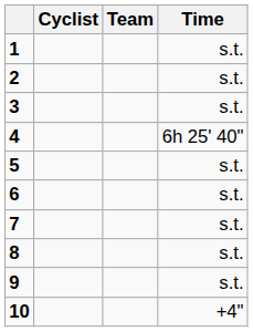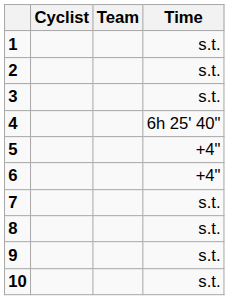 <table class="wikitable">
 <tr style="background:#ccccff;">
 <th></th>
 <th>Cyclist</th>
 <th>Team</th>
 <th>Time</th>
 </tr>
 <tr>
 <td><strong>1</strong></td>
 <td></td>
 <td></td>
 <td align=right>s.t.</td>
 </tr>
 <tr>
 <td><strong>2</strong></td>
 <td></td>
 <td></td>
 <td align=right>s.t.</td>
 </tr>
 <tr>
 <td><strong>3</strong></td>
 <td></td>
 <td></td>
 <td align=right>s.t.</td>
 </tr>
 <tr>
 <td><strong>4</strong></td>
 <td></td>
 <td></td>
 <td align=right>6h 25' 40"</td>
 </tr>
 <tr>
 <td><strong>5</strong></td>
 <td></td>
 <td></td>
-<td align=right>s.t.</td>
+<td align=right>+4"</td>
 </tr>
 <tr>
 <td><strong>6</strong></td>
 <td></td>
 <td></td>
-<td align=right>s.t.</td>
+<td align=right>+4"</td>
 </tr>
 <tr>
 <td><strong>7</strong></td>
 <td></td>
 <td></td>
 <td align=right>s.t.</td>
 </tr>
 <tr>
 <td><strong>8</strong></td>
 <td></td>
 <td></td>
 <td align=right>s.t.</td>
 </tr>
 <tr>
 <td><strong>9</strong></td>
 <td></td>
 <td></td>
 <td align=right>s.t.</td>
 </tr>
 <tr>
 <td><strong>10</strong></td>
 <td></td>
 <td></td>
-<td align=right>+4"</td>
+<td align=right>s.t.</td>
 </tr>
 </table>
